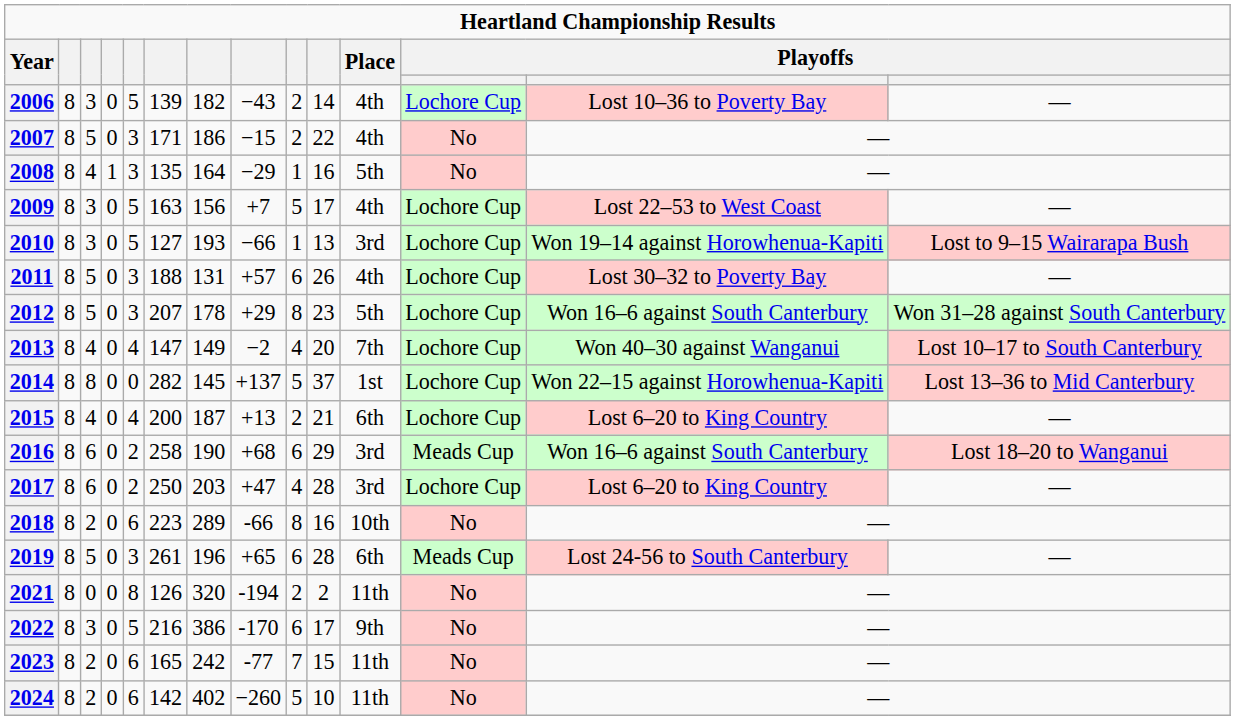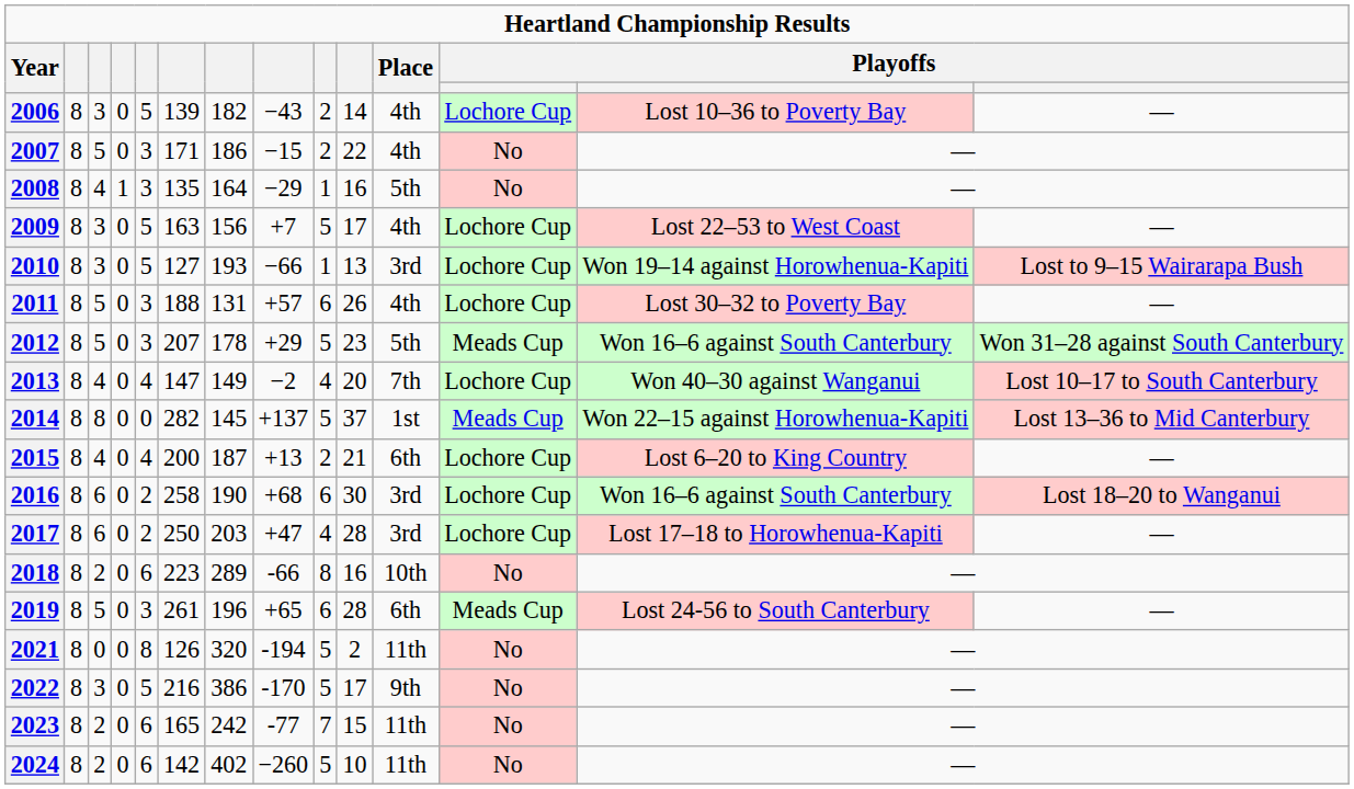 <table class="wikitable" style="text-align:center">
 <tr>
 <td colspan=14><strong>Heartland Championship Results</strong></td>
 </tr>
 <tr>
 <th rowspan=2>Year</th>
 <th rowspan=2></th>
 <th rowspan=2></th>
 <th rowspan=2></th>
 <th rowspan=2></th>
 <th rowspan=2></th>
 <th rowspan=2></th>
 <th rowspan=2></th>
 <th rowspan=2></th>
 <th rowspan=2></th>
 <th rowspan=2>Place</th>
 <th colspan=3>Playoffs</th>
 </tr>
 <tr>
 <th></th>
 <th></th>
 <th></th>
 </tr>
 <tr>
 <th><a href='#'>2006</a></th>
 <td>8</td>
 <td>3</td>
 <td>0</td>
 <td>5</td>
 <td>139</td>
 <td>182</td>
 <td>−43</td>
 <td>2</td>
 <td>14</td>
 <td>4th</td>
 <td style="background: #cfc;"><a href='#'>Lochore Cup</a></td>
 <td style="background: #FFCCCC;">Lost 10–36 to <a href='#'>Poverty Bay</a></td>
 <td>—</td>
 </tr>
 <tr>
 <th><a href='#'>2007</a></th>
 <td>8</td>
 <td>5</td>
 <td>0</td>
 <td>3</td>
 <td>171</td>
 <td>186</td>
 <td>−15</td>
 <td>2</td>
 <td>22</td>
 <td>4th</td>
 <td style="background: #FFCCCC;">No</td>
 <td colspan=2>—</td>
 </tr>
 <tr>
 <th><a href='#'>2008</a></th>
 <td>8</td>
 <td>4</td>
 <td>1</td>
 <td>3</td>
 <td>135</td>
 <td>164</td>
 <td>−29</td>
 <td>1</td>
 <td>16</td>
 <td>5th</td>
 <td style="background: #FFCCCC;">No</td>
 <td colspan=2>—</td>
 </tr>
 <tr>
 <th><a href='#'>2009</a></th>
 <td>8</td>
 <td>3</td>
 <td>0</td>
 <td>5</td>
 <td>163</td>
 <td>156</td>
 <td>+7</td>
 <td>5</td>
 <td>17</td>
 <td>4th</td>
 <td style="background: #cfc;">Lochore Cup</td>
 <td style="background: #FFCCCC;">Lost 22–53 to <a href='#'>West Coast</a></td>
 <td>—</td>
 </tr>
 <tr>
 <th><a href='#'>2010</a></th>
 <td>8</td>
 <td>3</td>
 <td>0</td>
 <td>5</td>
 <td>127</td>
 <td>193</td>
 <td>−66</td>
 <td>1</td>
 <td>13</td>
 <td>3rd</td>
 <td style="background: #cfc;">Lochore Cup</td>
 <td style="background: #cfc;">Won 19–14 against <a href='#'>Horowhenua-Kapiti</a></td>
 <td style="background: #FFCCCC;">Lost to 9–15 <a href='#'>Wairarapa Bush</a></td>
 </tr>
 <tr>
 <th><a href='#'>2011</a></th>
 <td>8</td>
 <td>5</td>
 <td>0</td>
 <td>3</td>
 <td>188</td>
 <td>131</td>
 <td>+57</td>
 <td>6</td>
 <td>26</td>
 <td>4th</td>
 <td style="background: #cfc;">Lochore Cup</td>
 <td style="background: #FFCCCC;">Lost 30–32 to <a href='#'>Poverty Bay</a></td>
 <td>—</td>
 </tr>
 <tr>
 <th><a href='#'>2012</a></th>
 <td>8</td>
 <td>5</td>
 <td>0</td>
 <td>3</td>
 <td>207</td>
 <td>178</td>
 <td>+29</td>
-<td>8</td>
+<td>5</td>
 <td>23</td>
 <td>5th</td>
-<td style="background: #cfc;">Lochore Cup</td>
+<td style="background: #cfc;">Meads Cup</td>
 <td style="background: #cfc;">Won 16–6 against <a href='#'>South Canterbury</a></td>
 <td style="background: #cfc;">Won 31–28 against <a href='#'>South Canterbury</a></td>
 </tr>
 <tr>
 <th><a href='#'>2013</a></th>
 <td>8</td>
 <td>4</td>
 <td>0</td>
 <td>4</td>
 <td>147</td>
 <td>149</td>
 <td>−2</td>
 <td>4</td>
 <td>20</td>
 <td>7th</td>
 <td style="background: #cfc;">Lochore Cup</td>
 <td style="background: #cfc;">Won 40–30 against <a href='#'>Wanganui</a></td>
 <td style="background: #FFCCCC;">Lost 10–17 to <a href='#'>South Canterbury</a></td>
 </tr>
 <tr>
 <th><a href='#'>2014</a></th>
 <td>8</td>
 <td>8</td>
 <td>0</td>
 <td>0</td>
 <td>282</td>
 <td>145</td>
 <td>+137</td>
 <td>5</td>
 <td>37</td>
 <td>1st</td>
-<td style="background: #cfc;">Lochore Cup</td>
+<td style="background: #cfc;"><a href='#'>Meads Cup</a></td>
 <td style="background: #cfc;">Won 22–15 against <a href='#'>Horowhenua-Kapiti</a></td>
 <td style="background: #FFCCCC;">Lost 13–36 to <a href='#'>Mid Canterbury</a></td>
 </tr>
 <tr>
 <th><a href='#'>2015</a></th>
 <td>8</td>
 <td>4</td>
 <td>0</td>
 <td>4</td>
 <td>200</td>
 <td>187</td>
 <td>+13</td>
 <td>2</td>
 <td>21</td>
 <td>6th</td>
 <td style="background: #cfc;">Lochore Cup</td>
 <td style="background: #FFCCCC;">Lost 6–20 to <a href='#'>King Country</a></td>
 <td>—</td>
 </tr>
 <tr>
 <th><a href='#'>2016</a></th>
 <td>8</td>
 <td>6</td>
 <td>0</td>
 <td>2</td>
 <td>258</td>
 <td>190</td>
 <td>+68</td>
 <td>6</td>
-<td>29</td>
+<td>30</td>
 <td>3rd</td>
-<td style="background: #cfc;">Meads Cup</td>
+<td style="background: #cfc;">Lochore Cup</td>
 <td style="background: #cfc;">Won 16–6 against <a href='#'>South Canterbury</a></td>
 <td style="background: #FFCCCC;">Lost 18–20 to <a href='#'>Wanganui</a></td>
 </tr>
 <tr>
 <th><a href='#'>2017</a></th>
 <td>8</td>
 <td>6</td>
 <td>0</td>
 <td>2</td>
 <td>250</td>
 <td>203</td>
 <td>+47</td>
 <td>4</td>
 <td>28</td>
 <td>3rd</td>
 <td style="background: #cfc;">Lochore Cup</td>
-<td style="background: #FFCCCC;">Lost 6–20 to <a href='#'>King Country</a></td>
+<td style="background: #FFCCCC;">Lost 17–18 to <a href='#'>Horowhenua-Kapiti</a></td>
 <td>—</td>
 </tr>
 <tr>
 <th><a href='#'>2018</a></th>
 <td>8</td>
 <td>2</td>
 <td>0</td>
 <td>6</td>
 <td>223</td>
 <td>289</td>
 <td>-66</td>
 <td>8</td>
 <td>16</td>
 <td>10th</td>
 <td style="background: #FFCCCC;">No</td>
 <td colspan=2>—</td>
 </tr>
 <tr>
 <th><a href='#'>2019</a></th>
 <td>8</td>
 <td>5</td>
 <td>0</td>
 <td>3</td>
 <td>261</td>
 <td>196</td>
 <td>+65</td>
 <td>6</td>
 <td>28</td>
 <td>6th</td>
 <td style="background: #cfc;">Meads Cup</td>
 <td style="background: #FFCCCC;">Lost 24-56 to <a href='#'>South Canterbury</a></td>
 <td>—</td>
 </tr>
 <tr>
 <th><a href='#'>2021</a></th>
 <td>8</td>
 <td>0</td>
 <td>0</td>
 <td>8</td>
 <td>126</td>
 <td>320</td>
 <td>-194</td>
-<td>2</td>
+<td>5</td>
 <td>2</td>
 <td>11th</td>
 <td style="background: #FFCCCC;">No</td>
 <td colspan=2>—</td>
 </tr>
 <tr>
 <th><a href='#'>2022</a></th>
 <td>8</td>
 <td>3</td>
 <td>0</td>
 <td>5</td>
 <td>216</td>
 <td>386</td>
 <td>-170</td>
-<td>6</td>
+<td>5</td>
 <td>17</td>
 <td>9th</td>
 <td style="background: #FFCCCC;">No</td>
 <td colspan=2>—</td>
 </tr>
 <tr>
 <th><a href='#'>2023</a></th>
 <td>8</td>
 <td>2</td>
 <td>0</td>
 <td>6</td>
 <td>165</td>
 <td>242</td>
 <td>-77</td>
 <td>7</td>
 <td>15</td>
 <td>11th</td>
 <td style="background: #FFCCCC;">No</td>
 <td colspan=2>—</td>
 </tr>
 <tr>
 <th><a href='#'>2024</a></th>
 <td>8</td>
 <td>2</td>
 <td>0</td>
 <td>6</td>
 <td>142</td>
 <td>402</td>
 <td>−260</td>
 <td>5</td>
 <td>10</td>
 <td>11th</td>
 <td style="background: #FFCCCC;">No</td>
 <td colspan=2>—</td>
 </tr>
 <tr>
 </tr>
 </table>
